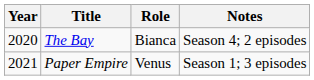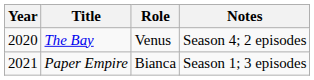 <table class="wikitable sortable">
 <tr>
 <th>Year</th>
 <th>Title</th>
 <th>Role</th>
 <th>Notes</th>
 </tr>
 <tr>
 <td>2020</td>
 <td><em><a href='#'>The Bay</a></em></td>
-<td>Bianca</td>
+<td>Venus</td>
 <td>Season 4; 2 episodes</td>
 </tr>
 <tr>
 <td>2021</td>
 <td><em>Paper Empire</em></td>
-<td>Venus</td>
+<td>Bianca</td>
 <td>Season 1; 3 episodes</td>
 </tr>
 </table>
